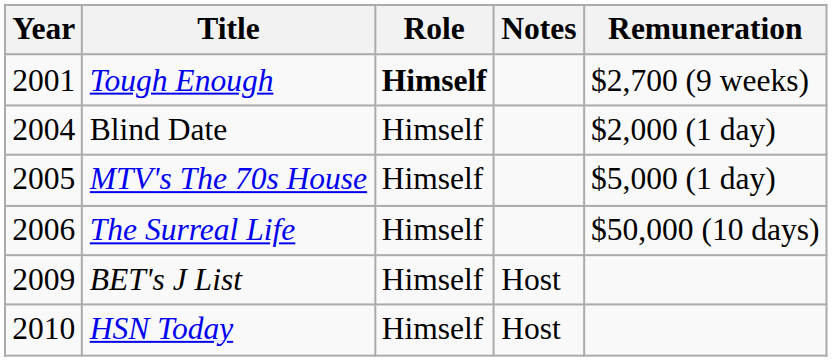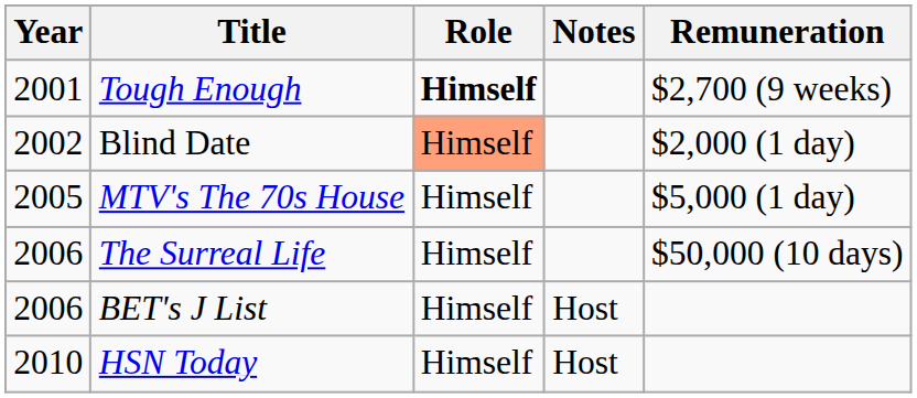 <table class="wikitable sortable">
 <tr>
 <th>Year</th>
 <th>Title</th>
 <th>Role</th>
 <th class="unsortable">Notes</th>
 <th class="unsortable">Remuneration</th>
 </tr>
 <tr>
 <td>2001</td>
 <td><em><a href='#'>Tough Enough</a></em></td>
 <td><strong>Himself</strong></td>
 <td></td>
 <td>$2,700 (9 weeks) </td>
 </tr>
 <tr>
-<td>2004</td>
+<td>2002</td>
 <td>Blind Date</td>
-<td>Himself</td>
+<td style="background: lightsalmon;">Himself</td>
 <td></td>
 <td>$2,000 (1 day) </td>
 </tr>
 <tr>
 <td>2005</td>
 <td><em><a href='#'>MTV's The 70s House</a></em></td>
 <td>Himself</td>
 <td></td>
 <td>$5,000 (1 day) </td>
 </tr>
 <tr>
 <td>2006</td>
 <td><em><a href='#'>The Surreal Life</a></em></td>
 <td>Himself</td>
 <td></td>
 <td>$50,000 (10 days) </td>
 </tr>
 <tr>
-<td>2009</td>
+<td>2006</td>
 <td><em>BET's J List</em></td>
 <td>Himself</td>
 <td>Host</td>
 <td></td>
 </tr>
 <tr>
 <td>2010</td>
 <td><em><a href='#'>HSN Today</a></em></td>
 <td>Himself</td>
 <td>Host</td>
 <td></td>
 </tr>
 </table>
